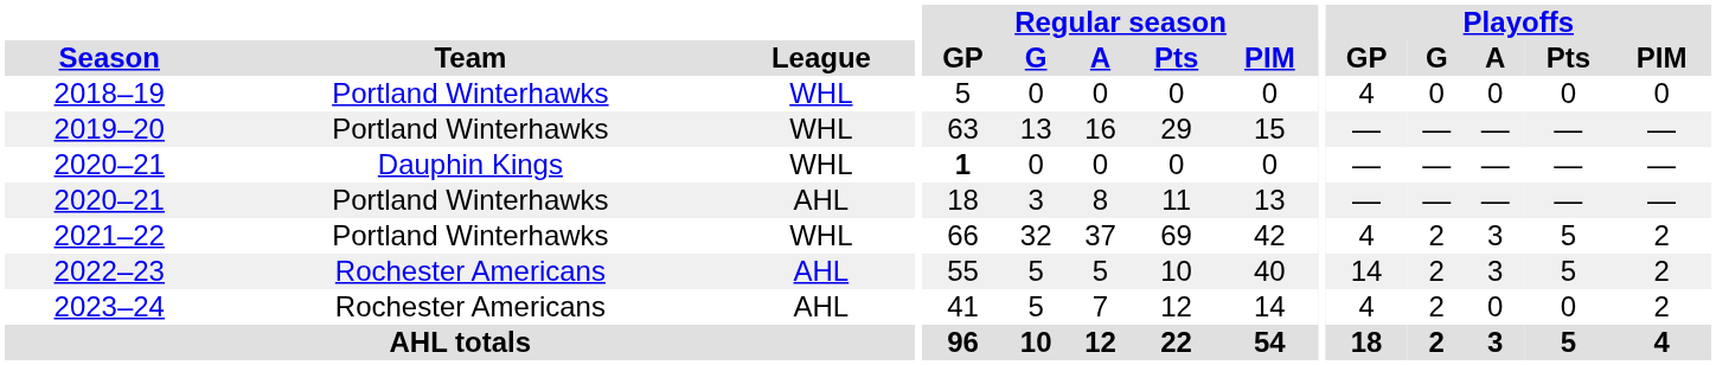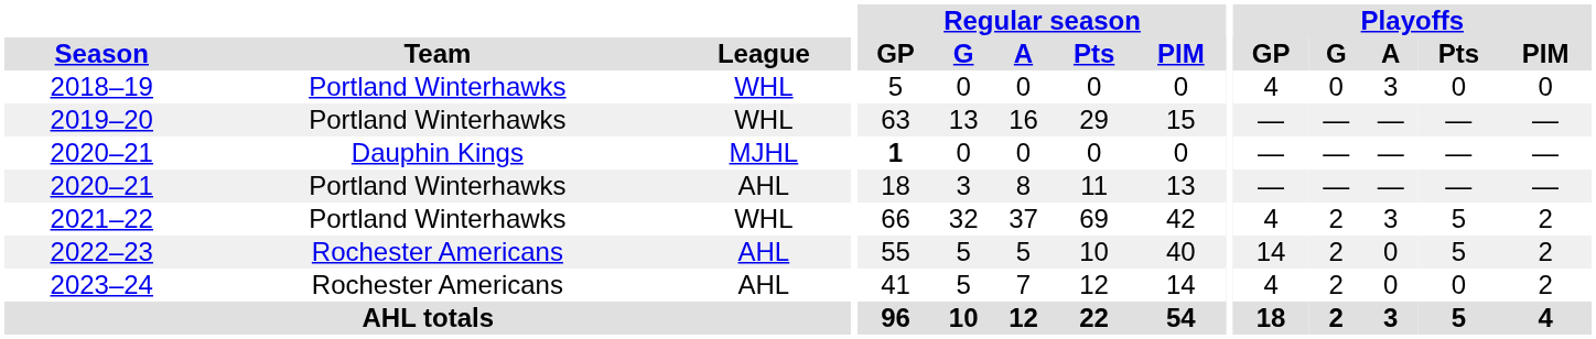 <table border="0" cellpadding="1" cellspacing="0" style="text-align:center; width:60em;">
 <tr bgcolor="#e0e0e0">
 <th colspan="3" bgcolor="#ffffff"></th>
 <th rowspan="101" bgcolor="#ffffff"></th>
 <th colspan="5"><a href='#'>Regular season</a></th>
 <th rowspan="101" bgcolor="#ffffff"></th>
 <th colspan="5"><a href='#'>Playoffs</a></th>
 </tr>
 <tr bgcolor="#e0e0e0">
 <th><a href='#'>Season</a></th>
 <th>Team</th>
 <th>League</th>
 <th>GP</th>
 <th><a href='#'>G</a></th>
 <th><a href='#'>A</a></th>
 <th><a href='#'>Pts</a></th>
 <th><a href='#'>PIM</a></th>
 <th>GP</th>
 <th>G</th>
 <th>A</th>
 <th>Pts</th>
 <th>PIM</th>
 </tr>
 <tr>
 <td><a href='#'>2018–19</a></td>
 <td><a href='#'>Portland Winterhawks</a></td>
 <td><a href='#'>WHL</a></td>
 <td>5</td>
 <td>0</td>
 <td>0</td>
 <td>0</td>
 <td>0</td>
 <td>4</td>
 <td>0</td>
-<td>0</td>
+<td>3</td>
 <td>0</td>
 <td>0</td>
 </tr>
 <tr bgcolor="#f0f0f0">
 <td><a href='#'>2019–20</a></td>
 <td>Portland Winterhawks</td>
 <td>WHL</td>
 <td>63</td>
 <td>13</td>
 <td>16</td>
 <td>29</td>
 <td>15</td>
 <td>—</td>
 <td>—</td>
 <td>—</td>
 <td>—</td>
 <td>—</td>
 </tr>
 <tr>
 <td><a href='#'>2020–21</a></td>
 <td><a href='#'>Dauphin Kings</a></td>
-<td>WHL</td>
+<td><a href='#'>MJHL</a></td>
 <td><strong>1</strong></td>
 <td>0</td>
 <td>0</td>
 <td>0</td>
 <td>0</td>
 <td>—</td>
 <td>—</td>
 <td>—</td>
 <td>—</td>
 <td>—</td>
 </tr>
 <tr bgcolor="#f0f0f0">
 <td><a href='#'>2020–21</a></td>
 <td>Portland Winterhawks</td>
 <td>AHL</td>
 <td>18</td>
 <td>3</td>
 <td>8</td>
 <td>11</td>
 <td>13</td>
 <td>—</td>
 <td>—</td>
 <td>—</td>
 <td>—</td>
 <td>—</td>
 </tr>
 <tr>
 <td><a href='#'>2021–22</a></td>
 <td>Portland Winterhawks</td>
 <td>WHL</td>
 <td>66</td>
 <td>32</td>
 <td>37</td>
 <td>69</td>
 <td>42</td>
 <td>4</td>
 <td>2</td>
 <td>3</td>
 <td>5</td>
 <td>2</td>
 </tr>
 <tr bgcolor="#f0f0f0">
 <td><a href='#'>2022–23</a></td>
 <td><a href='#'>Rochester Americans</a></td>
 <td><a href='#'>AHL</a></td>
 <td>55</td>
 <td>5</td>
 <td>5</td>
 <td>10</td>
 <td>40</td>
 <td>14</td>
 <td>2</td>
-<td>3</td>
+<td>0</td>
 <td>5</td>
 <td>2</td>
 </tr>
 <tr>
 <td><a href='#'>2023–24</a></td>
 <td>Rochester Americans</td>
 <td>AHL</td>
 <td>41</td>
 <td>5</td>
 <td>7</td>
 <td>12</td>
 <td>14</td>
 <td>4</td>
 <td>2</td>
 <td>0</td>
 <td>0</td>
 <td>2</td>
 </tr>
 <tr bgcolor="#e0e0e0">
 <th colspan="3">AHL totals</th>
 <th>96</th>
 <th>10</th>
 <th>12</th>
 <th>22</th>
 <th>54</th>
 <th>18</th>
 <th>2</th>
 <th>3</th>
 <th>5</th>
 <th>4</th>
 </tr>
 </table>
